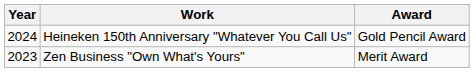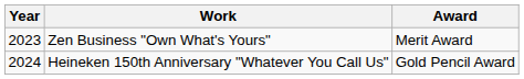 <table class="wikitable">
 <tr>
 <th>Year</th>
 <th>Work</th>
 <th>Award</th>
 </tr>
 <tr>
+<td>2023</td>
+<td>Zen Business "Own What's Yours"</td>
+<td>Merit Award</td>
+</tr>
+<tr>
 <td>2024</td>
 <td>Heineken 150th Anniversary "Whatever You Call Us"</td>
 <td>Gold Pencil Award</td>
 </tr>
-<tr>
-<td>2023</td>
-<td>Zen Business "Own What's Yours"</td>
-<td>Merit Award</td>
-</tr>
 </table>
